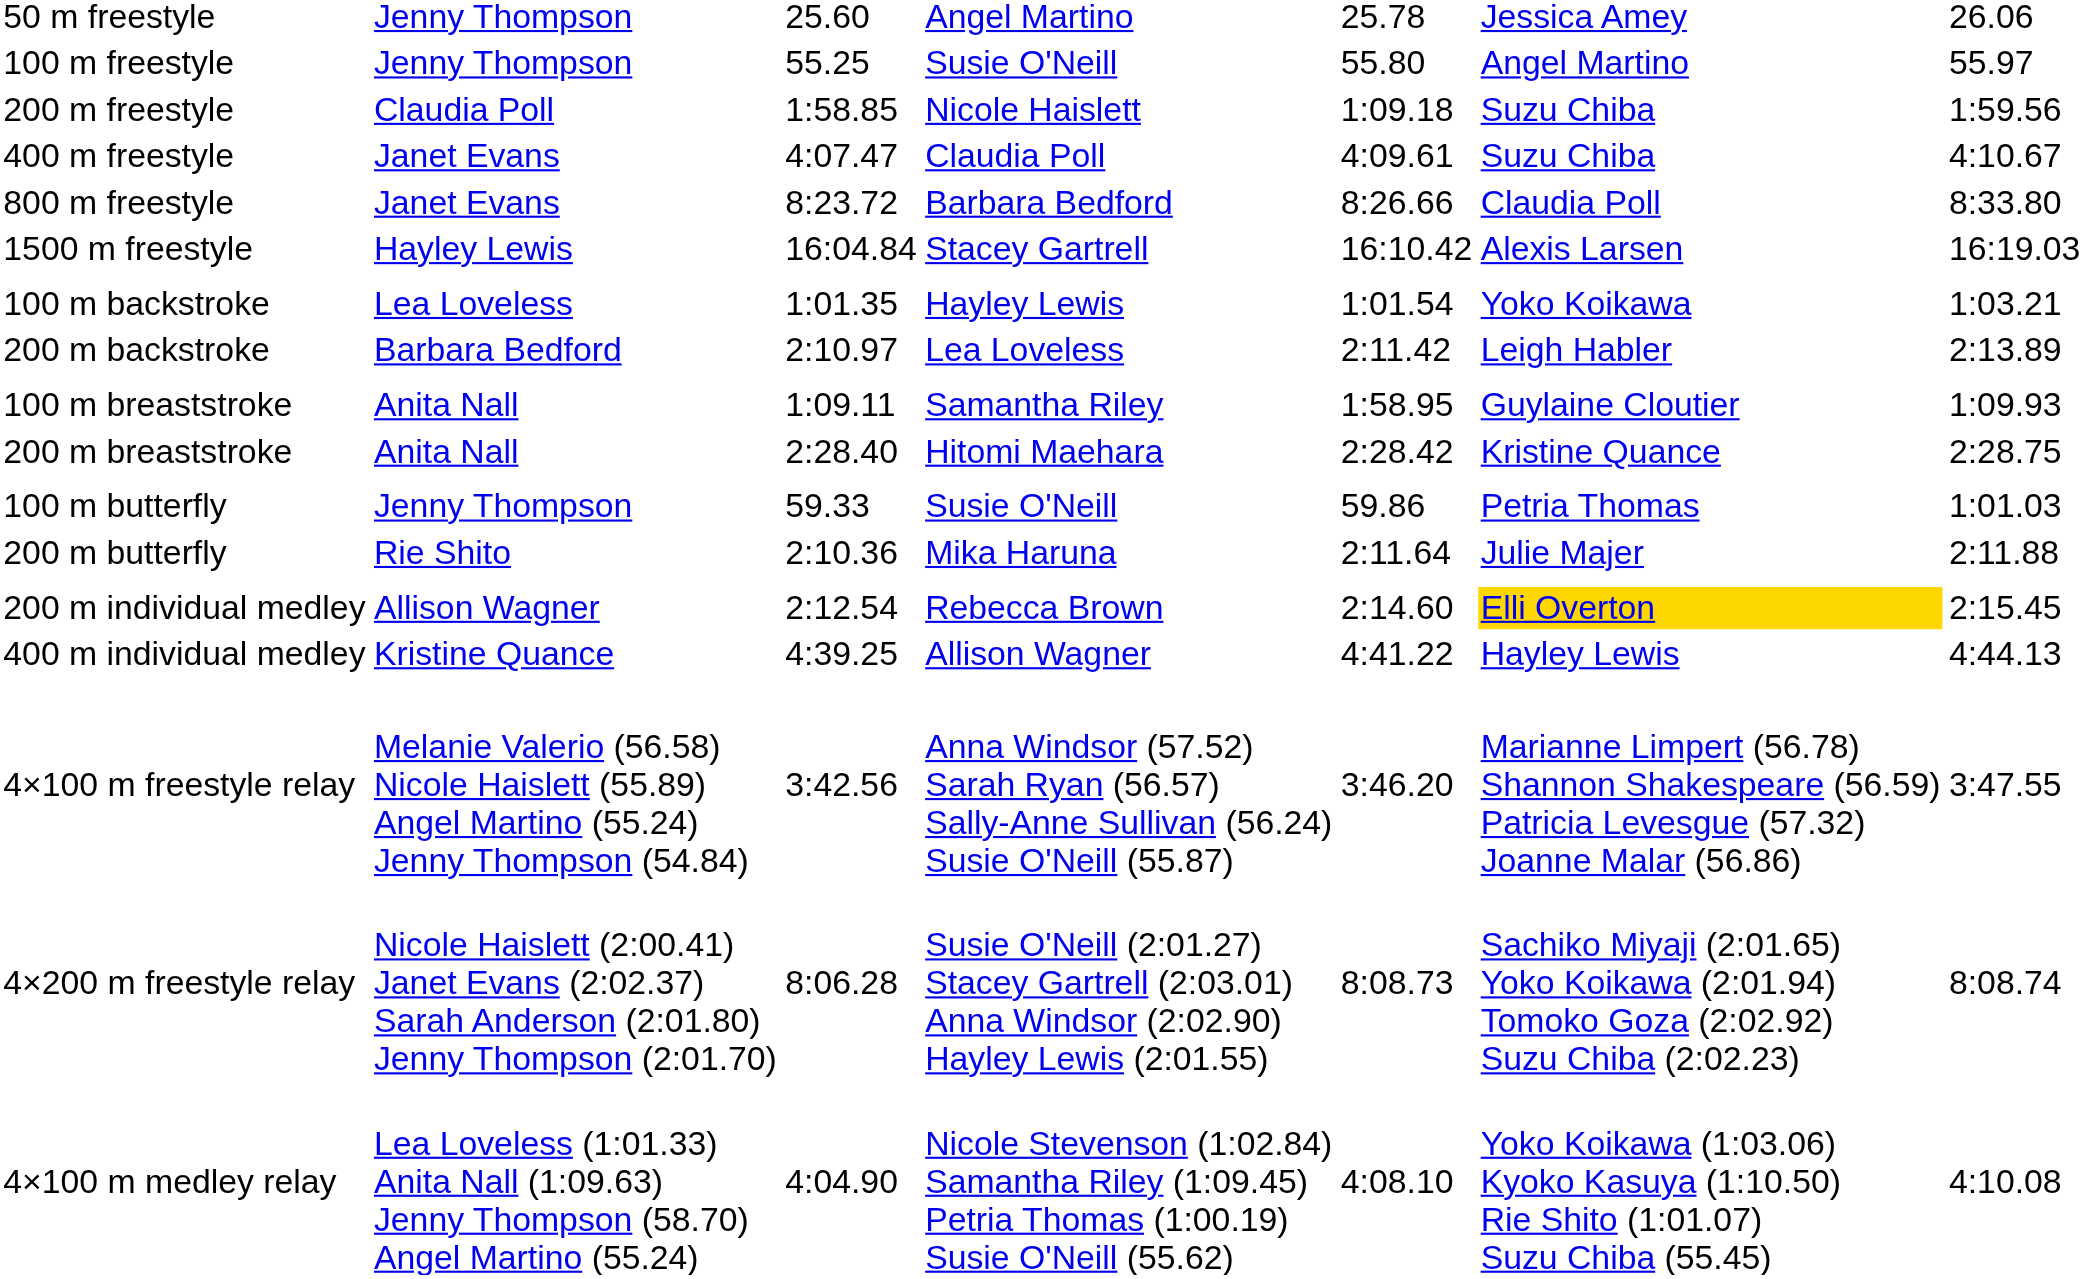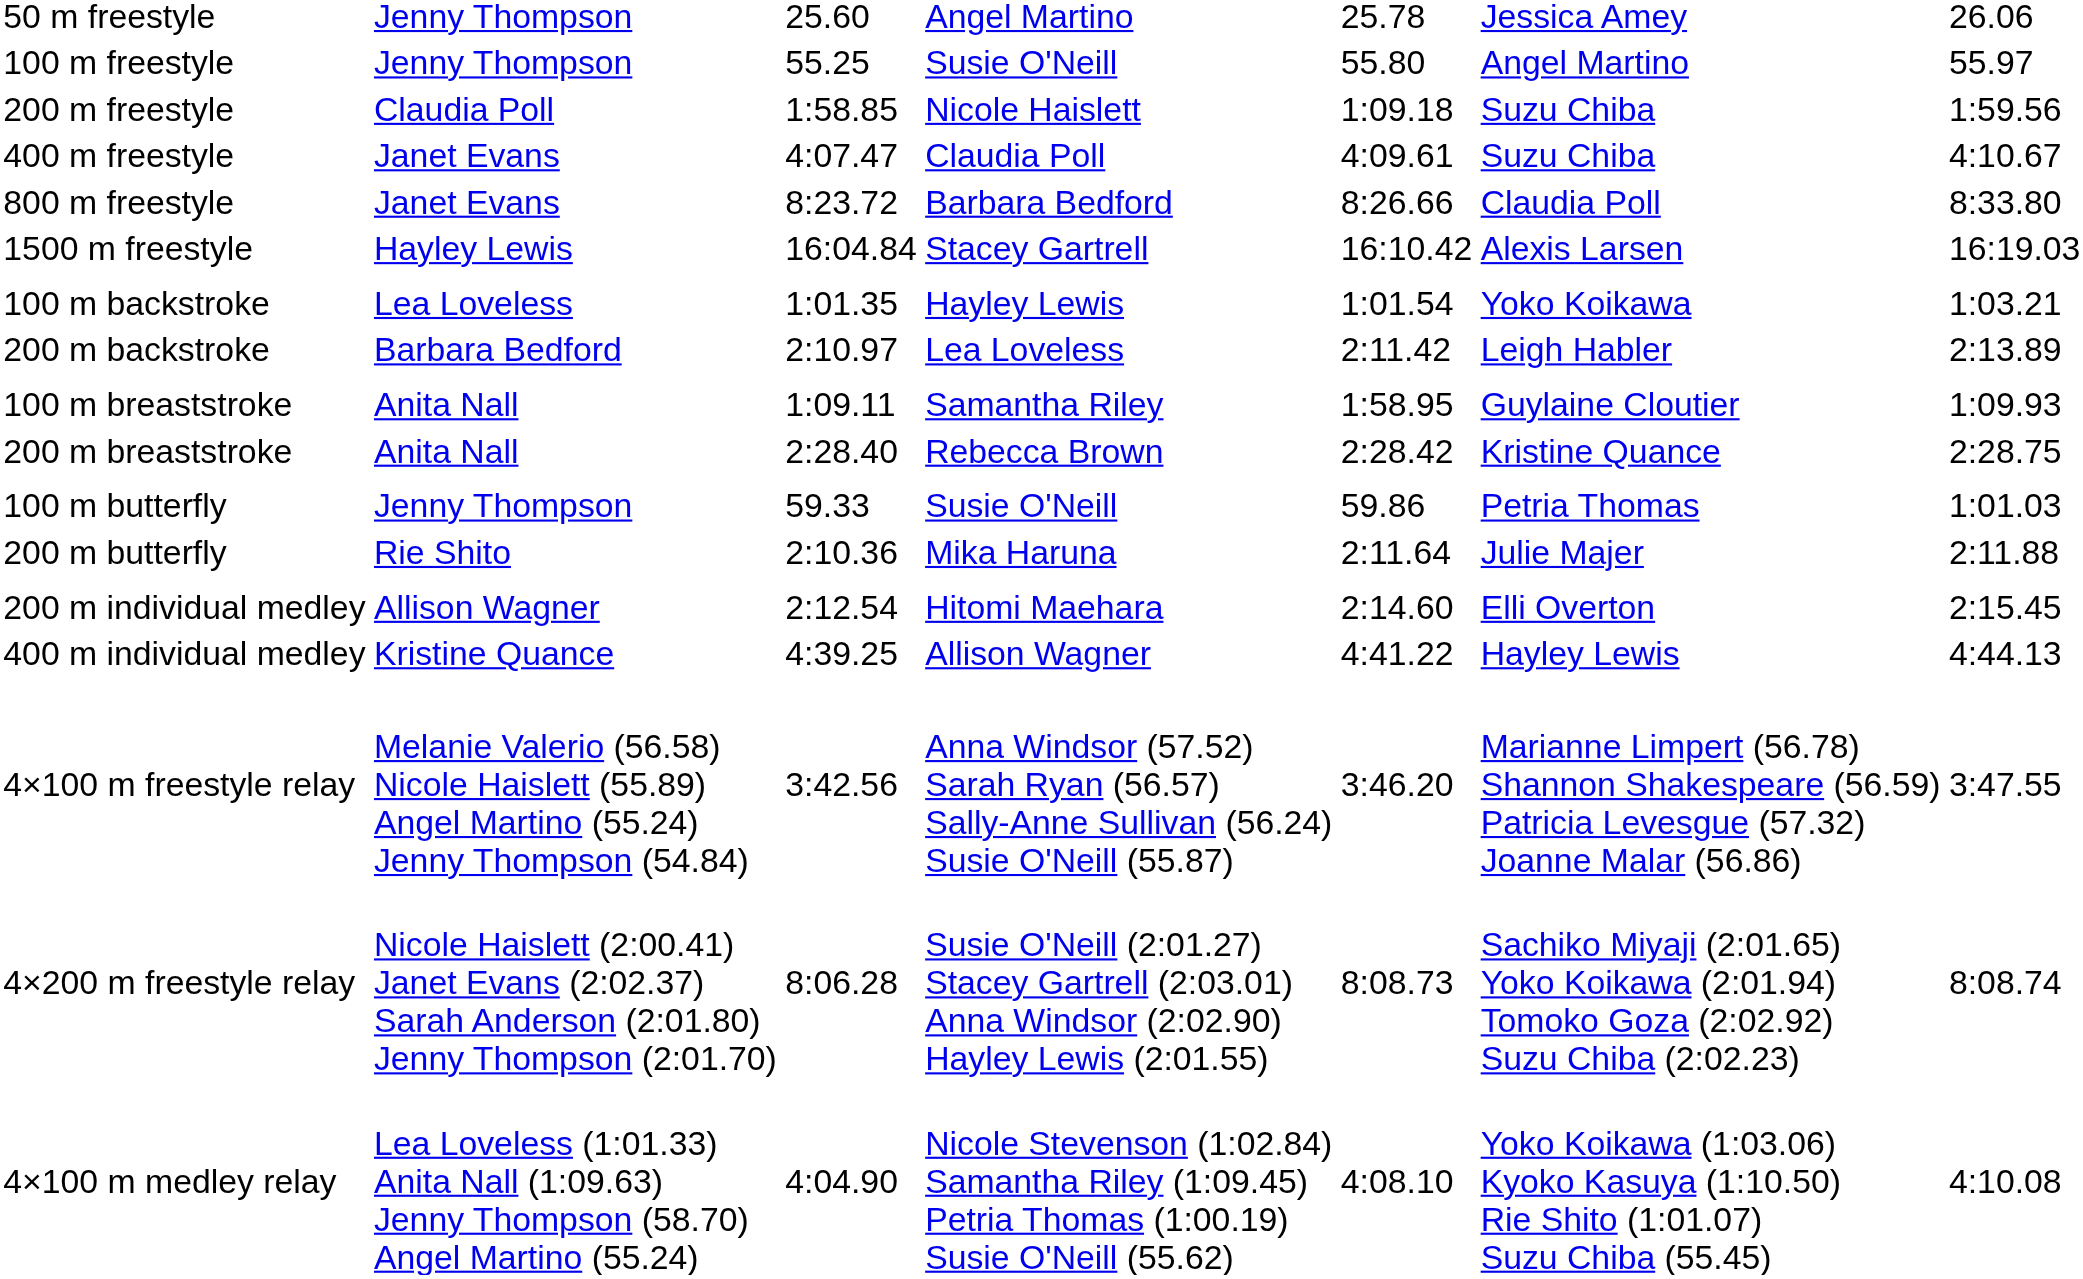 <table>
 <tr>
 <td>50 m freestyle <br></td>
 <td><a href='#'>Jenny Thompson</a><br></td>
 <td>25.60</td>
 <td><a href='#'>Angel Martino</a><br><small></small></td>
 <td>25.78</td>
 <td><a href='#'>Jessica Amey</a><br><small></small></td>
 <td>26.06</td>
 </tr>
 <tr>
 <td>100 m freestyle <br></td>
 <td><a href='#'>Jenny Thompson</a><br><small></small></td>
 <td>55.25</td>
 <td><a href='#'>Susie O'Neill</a><br><small></small></td>
 <td>55.80</td>
 <td><a href='#'>Angel Martino</a><br><small></small></td>
 <td>55.97</td>
 </tr>
 <tr>
 <td>200 m freestyle <br></td>
 <td><a href='#'>Claudia Poll</a><br><small></small></td>
 <td>1:58.85</td>
 <td><a href='#'>Nicole Haislett</a><br><small></small></td>
 <td>1:09.18</td>
 <td><a href='#'>Suzu Chiba</a><br><small></small></td>
 <td>1:59.56</td>
 </tr>
 <tr>
 <td>400 m freestyle <br></td>
 <td><a href='#'>Janet Evans</a><br><small></small></td>
 <td>4:07.47</td>
 <td><a href='#'>Claudia Poll</a><br><small></small></td>
 <td>4:09.61</td>
 <td><a href='#'>Suzu Chiba</a><br><small></small></td>
 <td>4:10.67</td>
 </tr>
 <tr>
 <td>800 m freestyle <br></td>
 <td><a href='#'>Janet Evans</a><br><small></small></td>
 <td>8:23.72</td>
 <td><a href='#'>Barbara Bedford</a><br><small></small></td>
 <td>8:26.66</td>
 <td><a href='#'>Claudia Poll</a><br><small></small></td>
 <td>8:33.80</td>
 </tr>
 <tr>
 <td>1500 m freestyle <br></td>
 <td><a href='#'>Hayley Lewis</a><br><small></small></td>
 <td>16:04.84</td>
 <td><a href='#'>Stacey Gartrell</a><br><small></small></td>
 <td>16:10.42</td>
 <td><a href='#'>Alexis Larsen</a><br><small></small></td>
 <td>16:19.03</td>
 </tr>
 <tr>
 <td></td>
 <td></td>
 <td></td>
 <td></td>
 <td></td>
 <td></td>
 <td></td>
 </tr>
 <tr>
 <td>100 m backstroke <br></td>
 <td><a href='#'>Lea Loveless</a><br><small></small></td>
 <td>1:01.35</td>
 <td><a href='#'>Hayley Lewis</a><br><small></small></td>
 <td>1:01.54</td>
 <td><a href='#'>Yoko Koikawa</a><br><small></small></td>
 <td>1:03.21</td>
 </tr>
 <tr>
 <td>200 m backstroke <br></td>
 <td><a href='#'>Barbara Bedford</a><br><small></small></td>
 <td>2:10.97</td>
 <td><a href='#'>Lea Loveless</a><br><small></small></td>
 <td>2:11.42</td>
 <td><a href='#'>Leigh Habler</a><br><small></small></td>
 <td>2:13.89</td>
 </tr>
 <tr>
 <td></td>
 <td></td>
 <td></td>
 <td></td>
 <td></td>
 <td></td>
 <td></td>
 </tr>
 <tr>
 <td>100 m breaststroke <br></td>
 <td><a href='#'>Anita Nall</a><br><small></small></td>
 <td>1:09.11</td>
 <td><a href='#'>Samantha Riley</a><br><small></small></td>
 <td>1:58.95</td>
 <td><a href='#'>Guylaine Cloutier</a><br><small></small></td>
 <td>1:09.93</td>
 </tr>
 <tr>
 <td>200 m breaststroke <br></td>
 <td><a href='#'>Anita Nall</a><br><small></small></td>
 <td>2:28.40</td>
-<td><a href='#'>Hitomi Maehara</a><br><small></small></td>
+<td><a href='#'>Rebecca Brown</a><br><small></small></td>
 <td>2:28.42</td>
 <td><a href='#'>Kristine Quance</a><br><small></small></td>
 <td>2:28.75</td>
 </tr>
 <tr>
 <td></td>
 <td></td>
 <td></td>
 <td></td>
 <td></td>
 <td></td>
 <td></td>
 </tr>
 <tr>
 <td>100 m butterfly <br></td>
 <td><a href='#'>Jenny Thompson</a><br><small></small></td>
 <td>59.33</td>
 <td><a href='#'>Susie O'Neill</a><br><small></small></td>
 <td>59.86</td>
 <td><a href='#'>Petria Thomas</a><br><small></small></td>
 <td>1:01.03</td>
 </tr>
 <tr>
 <td>200 m butterfly <br></td>
 <td><a href='#'>Rie Shito</a><br><small></small></td>
 <td>2:10.36</td>
 <td><a href='#'>Mika Haruna</a><br><small></small></td>
 <td>2:11.64</td>
 <td><a href='#'>Julie Majer</a><br><small></small></td>
 <td>2:11.88</td>
 </tr>
 <tr>
 <td></td>
 <td></td>
 <td></td>
 <td></td>
 <td></td>
 <td></td>
 <td></td>
 </tr>
 <tr>
 <td>200 m individual medley <br></td>
 <td><a href='#'>Allison Wagner</a><br><small></small></td>
 <td>2:12.54</td>
-<td><a href='#'>Rebecca Brown</a><br><small></small></td>
+<td><a href='#'>Hitomi Maehara</a><br><small></small></td>
 <td>2:14.60</td>
-<td style="background: gold;"><a href='#'>Elli Overton</a><br><small></small></td>
+<td><a href='#'>Elli Overton</a><br><small></small></td>
 <td>2:15.45</td>
 </tr>
 <tr>
 <td>400 m individual medley <br></td>
 <td><a href='#'>Kristine Quance</a><br><small></small></td>
 <td>4:39.25</td>
 <td><a href='#'>Allison Wagner</a><br><small></small></td>
 <td>4:41.22</td>
 <td><a href='#'>Hayley Lewis</a><br><small></small></td>
 <td>4:44.13</td>
 </tr>
 <tr>
 <td></td>
 <td></td>
 <td></td>
 <td></td>
 <td></td>
 <td></td>
 <td></td>
 </tr>
 <tr>
 <td>4×100 m freestyle relay <br></td>
 <td><br><a href='#'>Melanie Valerio</a> (56.58)<br><a href='#'>Nicole Haislett</a> (55.89)<br><a href='#'>Angel Martino</a> (55.24)<br><a href='#'>Jenny Thompson</a> (54.84)</td>
 <td>3:42.56</td>
 <td><br><a href='#'>Anna Windsor</a> (57.52)<br><a href='#'>Sarah Ryan</a> (56.57)<br><a href='#'>Sally-Anne Sullivan</a> (56.24)<br><a href='#'>Susie O'Neill</a> (55.87)</td>
 <td>3:46.20</td>
 <td><br><a href='#'>Marianne Limpert</a> (56.78)<br><a href='#'>Shannon Shakespeare</a> (56.59)<br><a href='#'>Patricia Levesgue</a> (57.32)<br><a href='#'>Joanne Malar</a> (56.86)</td>
 <td>3:47.55</td>
 </tr>
 <tr>
 <td>4×200 m freestyle relay <br></td>
 <td><br><a href='#'>Nicole Haislett</a> (2:00.41)<br><a href='#'>Janet Evans</a> (2:02.37)<br><a href='#'>Sarah Anderson</a> (2:01.80)<br><a href='#'>Jenny Thompson</a> (2:01.70)</td>
 <td>8:06.28</td>
 <td><br><a href='#'>Susie O'Neill</a> (2:01.27)<br><a href='#'>Stacey Gartrell</a> (2:03.01)<br><a href='#'>Anna Windsor</a> (2:02.90)<br><a href='#'>Hayley Lewis</a> (2:01.55)</td>
 <td>8:08.73</td>
 <td><br><a href='#'>Sachiko Miyaji</a> (2:01.65)<br><a href='#'>Yoko Koikawa</a> (2:01.94)<br><a href='#'>Tomoko Goza</a> (2:02.92)<br><a href='#'>Suzu Chiba</a> (2:02.23)</td>
 <td>8:08.74</td>
 </tr>
 <tr>
 <td>4×100 m medley relay <br></td>
 <td><br><a href='#'>Lea Loveless</a> (1:01.33)<br><a href='#'>Anita Nall</a> (1:09.63)<br><a href='#'>Jenny Thompson</a> (58.70)<br><a href='#'>Angel Martino</a> (55.24)</td>
 <td>4:04.90</td>
 <td><br><a href='#'>Nicole Stevenson</a> (1:02.84)<br><a href='#'>Samantha Riley</a> (1:09.45)<br><a href='#'>Petria Thomas</a> (1:00.19)<br><a href='#'>Susie O'Neill</a> (55.62)</td>
 <td>4:08.10</td>
 <td><br><a href='#'>Yoko Koikawa</a> (1:03.06)<br><a href='#'>Kyoko Kasuya</a> (1:10.50)<br><a href='#'>Rie Shito</a> (1:01.07)<br><a href='#'>Suzu Chiba</a> (55.45)</td>
 <td>4:10.08</td>
 </tr>
 </table>
